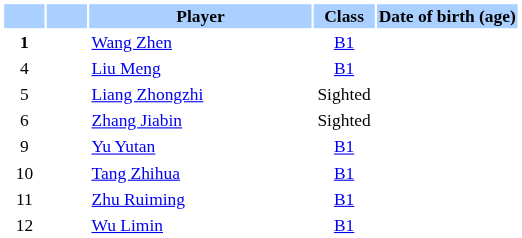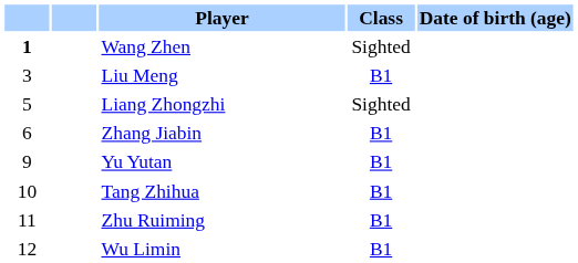 <table class="sortable" border="0" cellspacing="2" cellpadding="2">
 <tr style="background-color:#AAD0FF">
 <th width=8%></th>
 <th width=8%></th>
 <th width=44%>Player</th>
 <th width=12%>Class</th>
 <th width=28%>Date of birth (age)</th>
 </tr>
 <tr>
 <td style="text-align: center;"><strong>1</strong></td>
 <td style="text-align: center;"></td>
 <td><a href='#'>Wang Zhen</a></td>
-<td style="text-align: center;"><a href='#'>B1</a></td>
+<td style="text-align: center;">Sighted</td>
 <td></td>
 </tr>
 <tr>
-<td style="text-align: center;">4</td>
+<td style="text-align: center;">3</td>
 <td style="text-align: center;"></td>
 <td><a href='#'>Liu Meng</a></td>
 <td style="text-align: center;"><a href='#'>B1</a></td>
 <td></td>
 </tr>
 <tr>
 <td style="text-align: center;">5</td>
 <td style="text-align: center;"></td>
 <td><a href='#'>Liang Zhongzhi</a></td>
 <td style="text-align: center;">Sighted</td>
 <td></td>
 </tr>
 <tr>
 <td style="text-align: center;">6</td>
 <td style="text-align: center;"></td>
 <td><a href='#'>Zhang Jiabin</a></td>
-<td style="text-align: center;">Sighted</td>
+<td style="text-align: center;"><a href='#'>B1</a></td>
 <td></td>
 </tr>
 <tr>
 <td style="text-align: center;">9</td>
 <td style="text-align: center;"></td>
 <td><a href='#'>Yu Yutan</a></td>
 <td style="text-align: center;"><a href='#'>B1</a></td>
 <td></td>
 </tr>
 <tr>
 <td style="text-align: center;">10</td>
 <td style="text-align: center;"></td>
 <td><a href='#'>Tang Zhihua</a></td>
 <td style="text-align: center;"><a href='#'>B1</a></td>
 <td></td>
 </tr>
 <tr>
 <td style="text-align: center;">11</td>
 <td style="text-align: center;"></td>
 <td><a href='#'>Zhu Ruiming</a></td>
 <td style="text-align: center;"><a href='#'>B1</a></td>
 <td></td>
 </tr>
 <tr>
 <td style="text-align: center;">12</td>
 <td style="text-align: center;"></td>
 <td><a href='#'>Wu Limin</a></td>
 <td style="text-align: center;"><a href='#'>B1</a></td>
 <td></td>
 </tr>
 </table>
